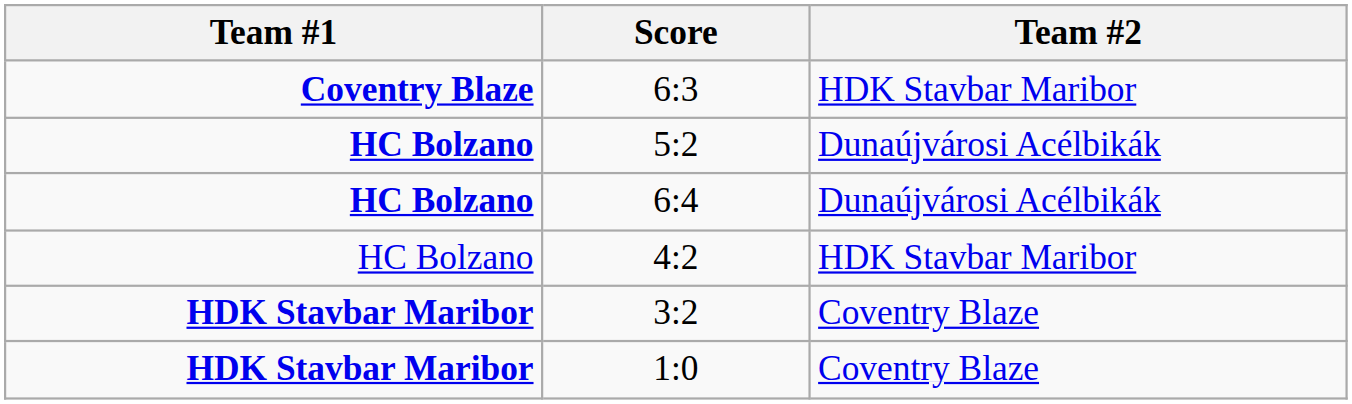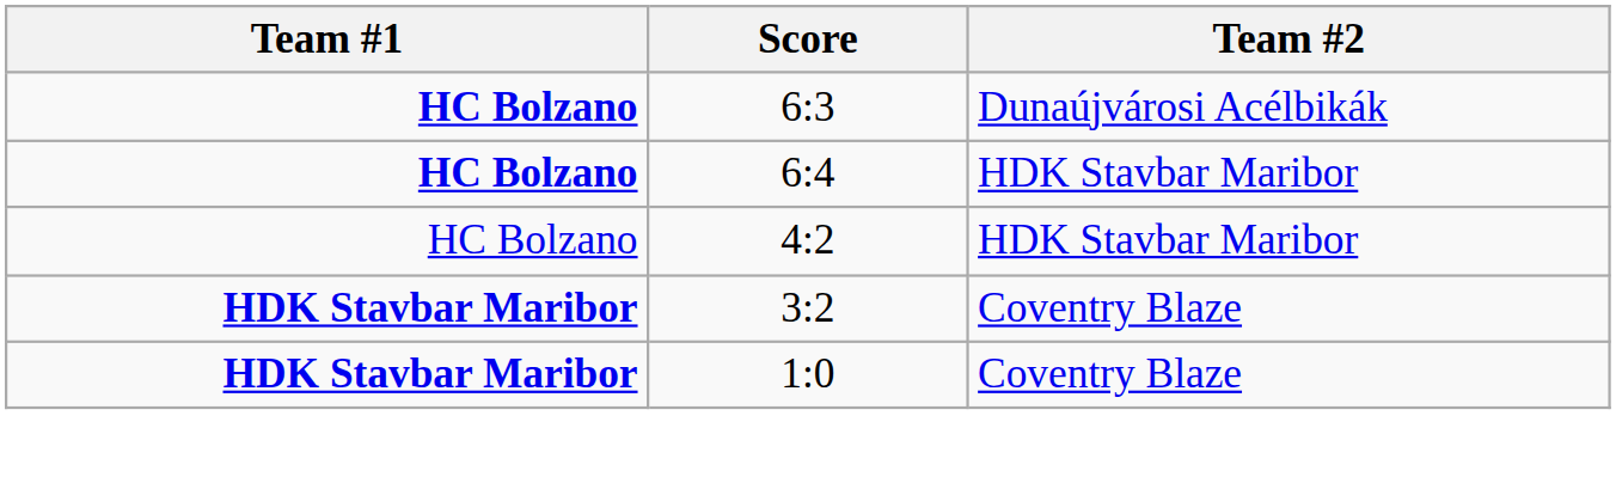 <table class="wikitable" style="text-align: center;">
 <tr>
 <th width=22%>Team #1</th>
 <th width=11%>Score</th>
 <th width=22%>Team #2</th>
 </tr>
 <tr>
-<td style="text-align: right;"><strong><a href='#'>Coventry Blaze</a></strong> </td>
+<td style="text-align: right;"><strong><a href='#'>HC Bolzano</a></strong> </td>
 <td>6:3</td>
-<td style="text-align: left;"> <a href='#'>HDK Stavbar Maribor</a></td>
-</tr>
-<tr>
-<td style="text-align: right;"><strong><a href='#'>HC Bolzano</a></strong> </td>
-<td>5:2</td>
 <td style="text-align: left;"> <a href='#'>Dunaújvárosi Acélbikák</a></td>
 </tr>
 <tr>
 <td style="text-align: right;"><strong><a href='#'>HC Bolzano</a></strong> </td>
 <td>6:4</td>
-<td style="text-align: left;"> <a href='#'>Dunaújvárosi Acélbikák</a></td>
+<td style="text-align: left;"> <a href='#'>HDK Stavbar Maribor</a></td>
 </tr>
 <tr>
 <td style="text-align: right;"><a href='#'>HC Bolzano</a> </td>
 <td>4:2</td>
 <td style="text-align: left;"> <a href='#'>HDK Stavbar Maribor</a></td>
 </tr>
 <tr>
 <td style="text-align: right;"><strong><a href='#'>HDK Stavbar Maribor</a></strong> </td>
 <td>3:2</td>
 <td style="text-align: left;"> <a href='#'>Coventry Blaze</a></td>
 </tr>
 <tr>
 <td style="text-align: right;"><strong><a href='#'>HDK Stavbar Maribor</a></strong> </td>
 <td>1:0</td>
 <td style="text-align: left;"> <a href='#'>Coventry Blaze</a></td>
 </tr>
 </table>
